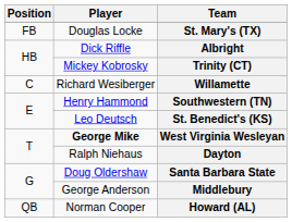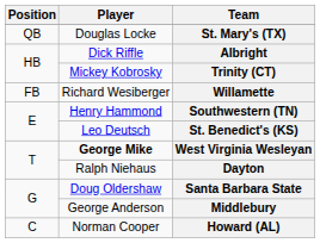 <table class="wikitable">
 <tr>
 <th>Position</th>
 <th>Player</th>
 <th>Team</th>
 </tr>
 <tr>
 </tr>
 <tr style="text-align:center;">
-<td>FB</td>
+<td>QB</td>
 <td>Douglas Locke</td>
 <th Style = >St. Mary's (TX)</th>
 </tr>
 <tr style="text-align:center;">
 <td rowspan="2">HB</td>
 <td><a href='#'>Dick Riffle</a></td>
 <th Style = >Albright</th>
 </tr>
 <tr style="text-align:center;">
 <td><a href='#'>Mickey Kobrosky</a></td>
 <th Style = >Trinity (CT)</th>
 </tr>
 <tr style="text-align:center;">
-<td>C</td>
+<td>FB</td>
 <td>Richard Wesiberger</td>
 <th Style = >Willamette</th>
 </tr>
 <tr style="text-align:center;">
 <td rowspan="2">E</td>
 <td><a href='#'>Henry Hammond</a></td>
 <th Style = >Southwestern (TN)</th>
 </tr>
 <tr style="text-align:center;">
 <td><a href='#'>Leo Deutsch</a></td>
 <th Style = >St. Benedict's (KS)</th>
 </tr>
 <tr style="text-align:center;">
 <td rowspan="2">T</td>
 <td><strong>George Mike</strong></td>
 <th Style = >West Virginia Wesleyan</th>
 </tr>
 <tr style="text-align:center;">
 <td>Ralph Niehaus</td>
 <th Style = >Dayton</th>
 </tr>
 <tr style="text-align:center;">
 <td rowspan="2">G</td>
 <td><a href='#'>Doug Oldershaw</a></td>
 <th Style = >Santa Barbara State</th>
 </tr>
 <tr style="text-align:center;">
 <td>George Anderson</td>
 <th Style = >Middlebury</th>
 </tr>
 <tr style="text-align:center;">
-<td>QB</td>
+<td>C</td>
 <td>Norman Cooper</td>
 <th Style = >Howard (AL)</th>
 </tr>
 </table>
